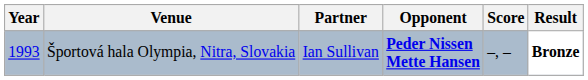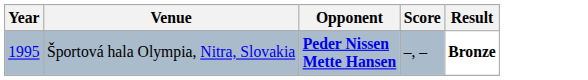 <table class="sortable wikitable" style="font-size: 90%;">
 <tr>
 <th>Year</th>
 <th>Venue</th>
-<th>Partner</th>
 <th>Opponent</th>
 <th>Score</th>
 <th>Result</th>
 </tr>
 <tr style="background:#AABBCC">
-<td align="center"><a href='#'>1993</a></td>
+<td align="center"><a href='#'>1995</a></td>
 <td align="left">Športová hala Olympia, <a href='#'>Nitra, Slovakia</a></td>
-<td align="left"> <a href='#'>Ian Sullivan</a></td>
 <td align="left"><strong> <a href='#'>Peder Nissen</a><br> <a href='#'>Mette Hansen</a></strong></td>
 <td align="left">–, –</td>
 <td style="text-align:left; background:white"> <strong>Bronze</strong></td>
 </tr>
 </table>
